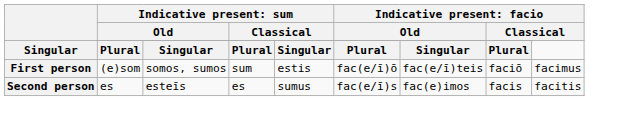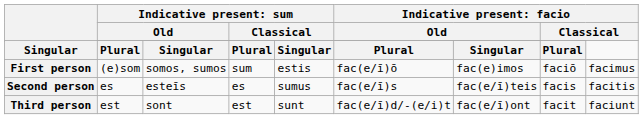 <table class="wikitable">
 <tr>
 <th rowspan="3"></th>
 <th colspan="4">Indicative present: sum</th>
 <th colspan="4">Indicative present: facio</th>
 </tr>
 <tr bgcolor="#EFEFEF">
 <th colspan="2">Old</th>
 <th colspan="2">Classical</th>
 <th colspan="2">Old</th>
 <th colspan="2">Classical</th>
 </tr>
 <tr>
 </tr>
 <tr bgcolor="#EFEFEF">
 <th>Singular</th>
 <th>Plural</th>
 <th>Singular</th>
 <th>Plural</th>
 <th>Singular</th>
 <th>Plural</th>
 <th>Singular</th>
 <th>Plural</th>
 </tr>
 <tr>
 <th bgcolor="#EFEFEF">First person</th>
 <td>(e)som</td>
 <td>somos, sumos</td>
 <td>sum</td>
 <td>estis</td>
 <td>fac(e/ī)ō</td>
-<td>fac(e/ī)teis</td>
+<td>fac(e)imos</td>
 <td>faciō</td>
 <td>facimus</td>
 </tr>
 <tr>
 <th bgcolor="#EFEFEF">Second person</th>
 <td>es</td>
 <td>esteīs</td>
 <td>es</td>
 <td>sumus</td>
 <td>fac(e/ī)s</td>
-<td>fac(e)imos</td>
+<td>fac(e/ī)teis</td>
 <td>facis</td>
 <td>facitis</td>
 </tr>
+<tr>
+<th bgcolor="#EFEFEF">Third person</th>
+<td>est</td>
+<td>sont</td>
+<td>est</td>
+<td>sunt</td>
+<td>fac(e/ī)d/-(e/i)t</td>
+<td>fac(e/ī)ont</td>
+<td>facit</td>
+<td>faciunt</td>
+</tr>
 </table>
